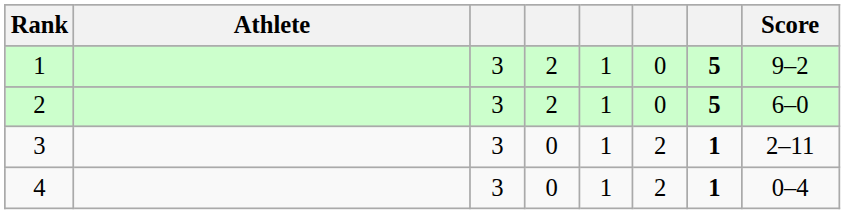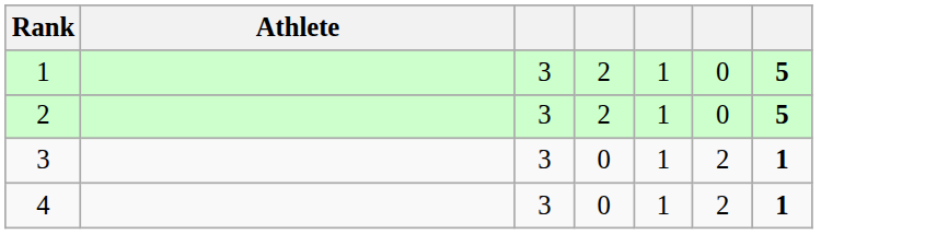 <table class="wikitable" style="text-align: center; font-size:90% ">
 <tr>
 <th width=25>Rank</th>
 <th width=225>Athlete</th>
 <th width=25></th>
 <th width=25></th>
 <th width=25></th>
 <th width=25></th>
 <th width=25></th>
-<th width=50>Score</th>
 </tr>
 <tr bgcolor=ccffcc>
 <td>1</td>
 <td align=left></td>
 <td>3</td>
 <td>2</td>
 <td>1</td>
 <td>0</td>
 <td><strong>5</strong></td>
-<td>9–2</td>
 </tr>
 <tr bgcolor=ccffcc>
 <td>2</td>
 <td align=left></td>
 <td>3</td>
 <td>2</td>
 <td>1</td>
 <td>0</td>
 <td><strong>5</strong></td>
-<td>6–0</td>
 </tr>
 <tr>
 <td>3</td>
 <td align=left></td>
 <td>3</td>
 <td>0</td>
 <td>1</td>
 <td>2</td>
 <td><strong>1</strong></td>
-<td>2–11</td>
 </tr>
 <tr>
 <td>4</td>
 <td align=left></td>
 <td>3</td>
 <td>0</td>
 <td>1</td>
 <td>2</td>
 <td><strong>1</strong></td>
-<td>0–4</td>
 </tr>
 </table>
